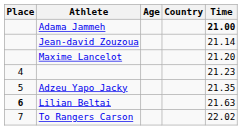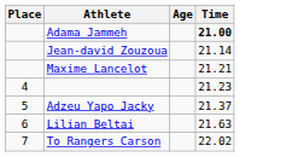 <table class="wikitable mw-datatable sortable">
 <tr>
 <th>Place</th>
 <th>Athlete</th>
 <th>Age</th>
-<th>Country</th>
 <th>Time</th>
 </tr>
 <tr>
 <td align=center></td>
 <td><a href='#'>Adama Jammeh</a></td>
-<td></td>
 <td></td>
 <td><strong>21.00</strong></td>
 </tr>
 <tr>
 <td align=center></td>
 <td><a href='#'>Jean-david Zouzoua</a></td>
 <td></td>
-<td></td>
 <td>21.14</td>
 </tr>
 <tr>
 <td align=center></td>
 <td><a href='#'>Maxime Lancelot</a></td>
 <td></td>
-<td></td>
-<td>21.20</td>
+<td>21.21</td>
 </tr>
 <tr>
 <td align=center>4</td>
-<td></td>
 <td></td>
 <td></td>
 <td>21.23</td>
 </tr>
 <tr>
 <td align=center>5</td>
 <td><a href='#'>Adzeu Yapo Jacky</a></td>
 <td></td>
-<td></td>
-<td>21.35</td>
+<td>21.37</td>
 </tr>
 <tr>
-<td align=center><strong>6</strong></td>
+<td align=center>6</td>
 <td><a href='#'>Lilian Beltai</a></td>
-<td></td>
 <td></td>
 <td>21.63</td>
 </tr>
 <tr>
 <td align=center>7</td>
 <td><a href='#'>To Rangers Carson</a></td>
 <td></td>
-<td></td>
 <td>22.02</td>
 </tr>
 </table>
